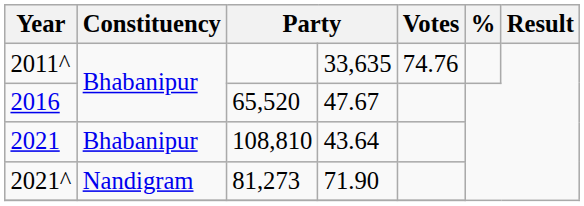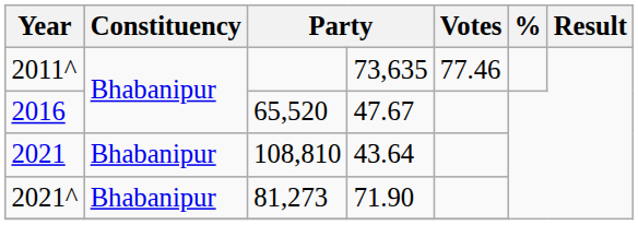 <table class="wikitable">
 <tr>
 <th>Year</th>
 <th>Constituency</th>
 <th colspan="2">Party</th>
 <th>Votes</th>
 <th>%</th>
 <th>Result</th>
 </tr>
 <tr>
 <td>2011^</td>
 <td rowspan=2><a href='#'>Bhabanipur</a></td>
 <td></td>
-<td>33,635</td>
-<td>74.76</td>
+<td>73,635</td>
+<td>77.46</td>
 <td></td>
 </tr>
 <tr>
 <td><a href='#'>2016</a></td>
 <td>65,520</td>
 <td>47.67</td>
 <td></td>
 </tr>
 <tr>
 <td><a href='#'>2021</a></td>
 <td><a href='#'>Bhabanipur</a></td>
 <td>108,810</td>
 <td>43.64</td>
 <td></td>
 </tr>
 <tr>
 <td>2021^</td>
-<td><a href='#'>Nandigram</a></td>
+<td><a href='#'>Bhabanipur</a></td>
 <td>81,273</td>
 <td>71.90</td>
 <td></td>
 </tr>
 <tr>
 </tr>
 </table>
